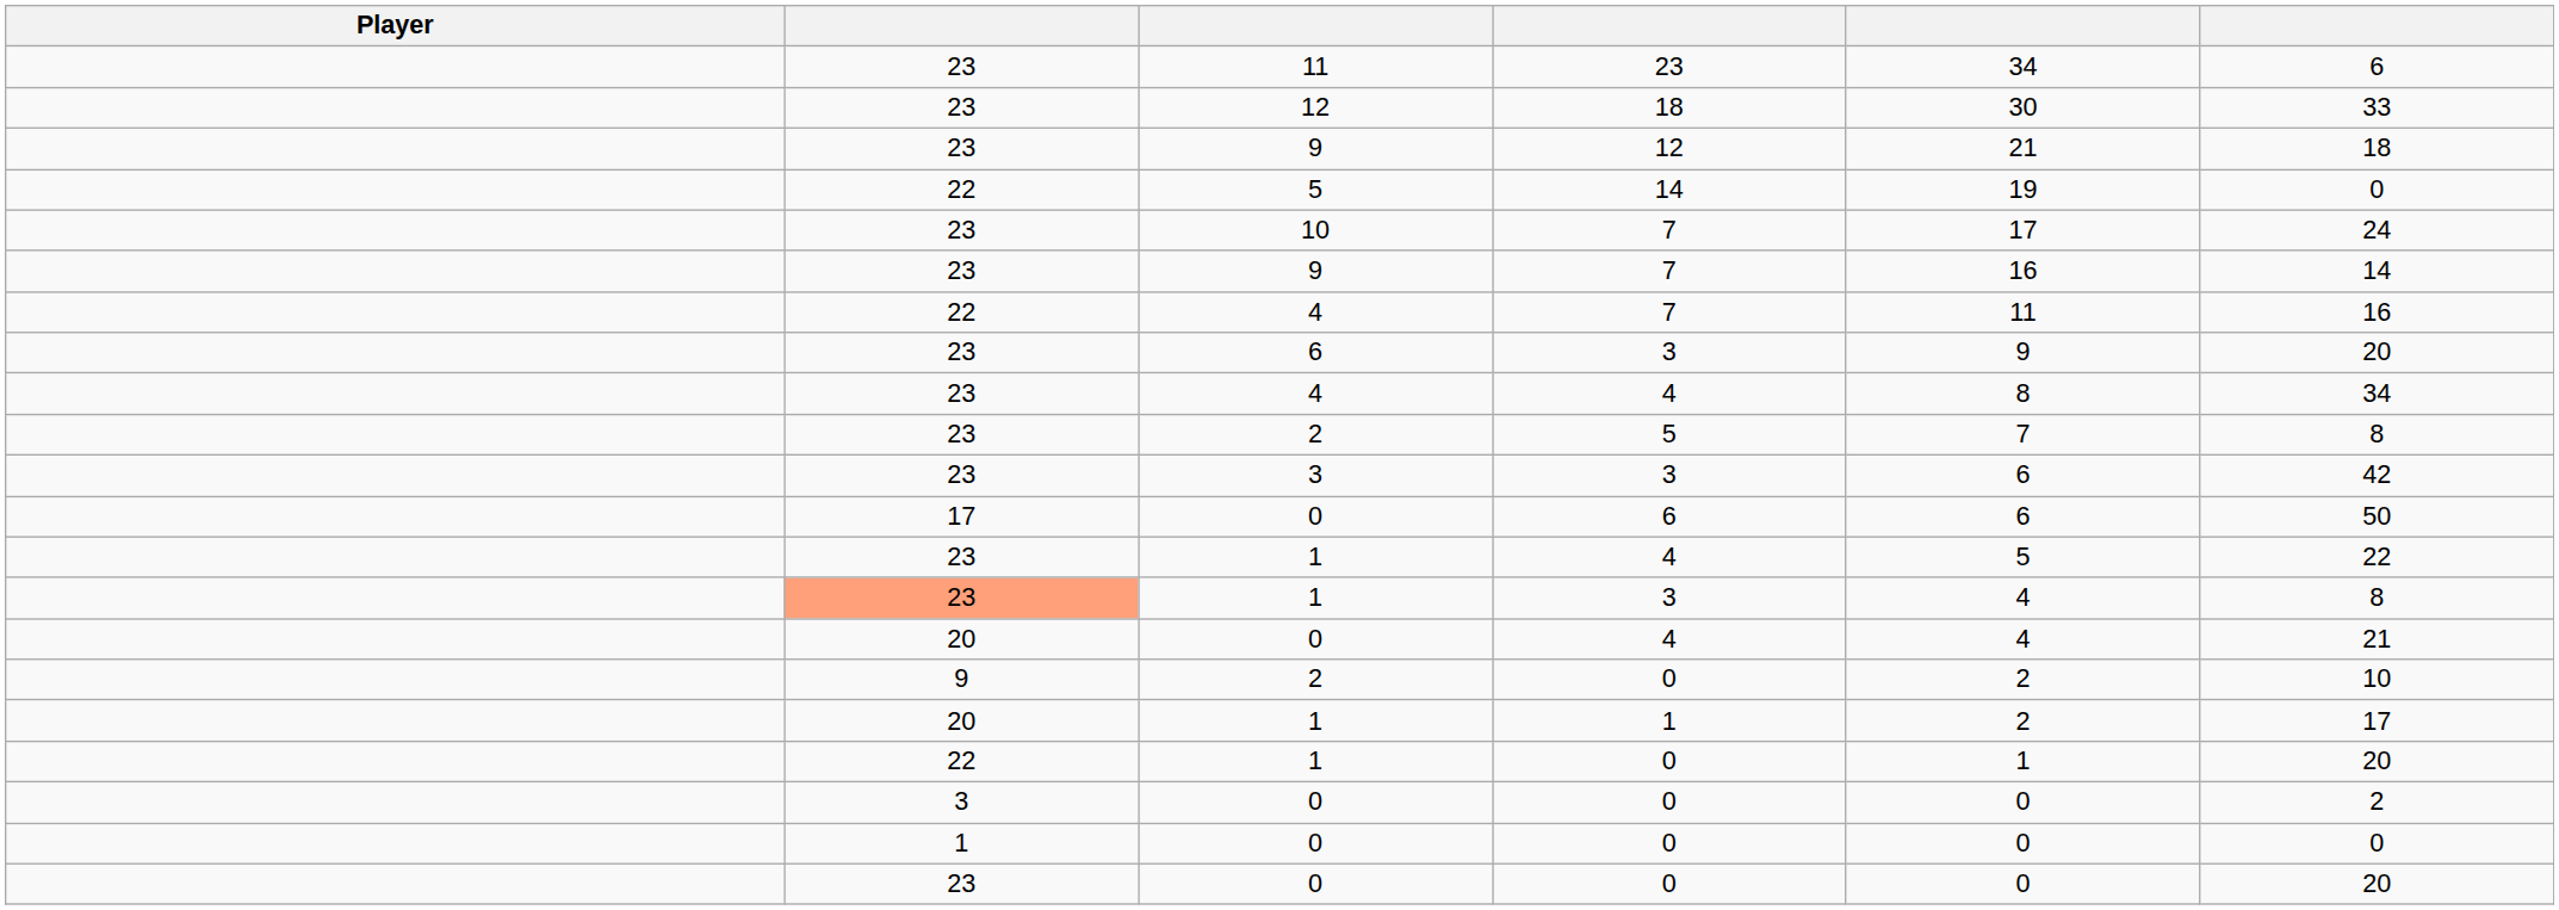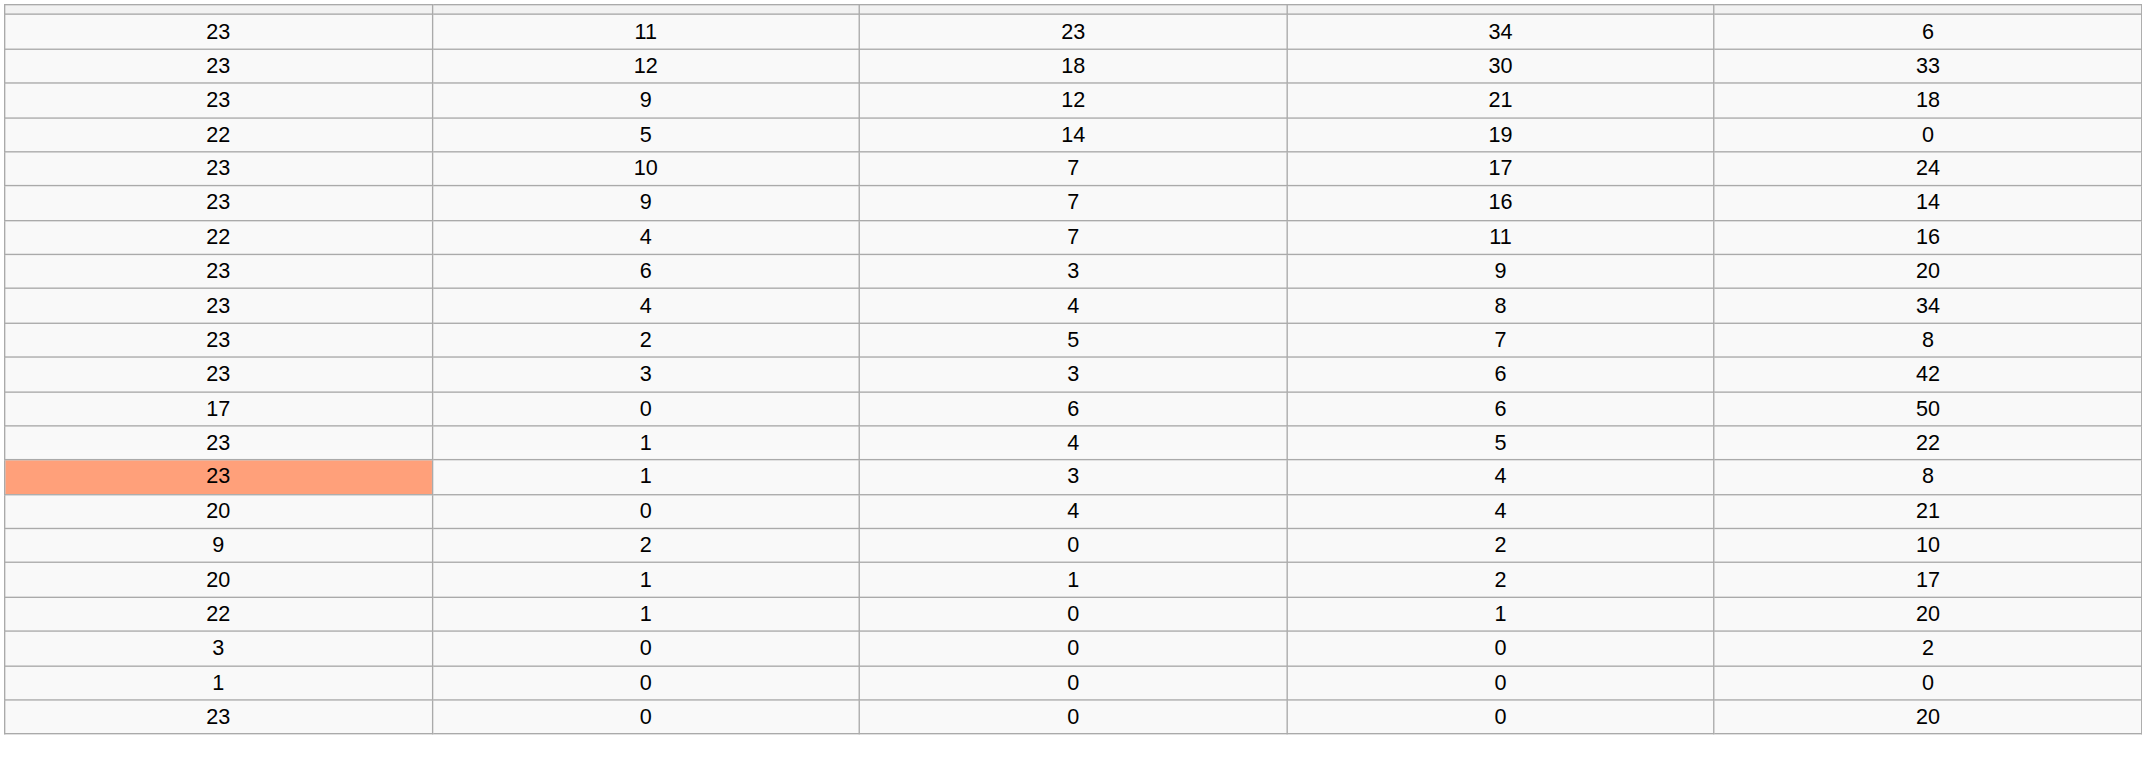 <table class="wikitable sortable" style="width:100%;">
 <tr align=center>
-<th>Player</th>
 <th></th>
 <th></th>
 <th></th>
 <th></th>
 <th></th>
 </tr>
 <tr align=center>
-<td></td>
 <td>23</td>
 <td>11</td>
 <td>23</td>
 <td>34</td>
 <td>6</td>
 </tr>
 <tr align=center>
-<td></td>
 <td>23</td>
 <td>12</td>
 <td>18</td>
 <td>30</td>
 <td>33</td>
 </tr>
 <tr align=center>
-<td></td>
 <td>23</td>
 <td>9</td>
 <td>12</td>
 <td>21</td>
 <td>18</td>
 </tr>
 <tr align=center>
-<td></td>
 <td>22</td>
 <td>5</td>
 <td>14</td>
 <td>19</td>
 <td>0</td>
 </tr>
 <tr align=center>
-<td></td>
 <td>23</td>
 <td>10</td>
 <td>7</td>
 <td>17</td>
 <td>24</td>
 </tr>
 <tr align=center>
-<td></td>
 <td>23</td>
 <td>9</td>
 <td>7</td>
 <td>16</td>
 <td>14</td>
 </tr>
 <tr align=center>
-<td></td>
 <td>22</td>
 <td>4</td>
 <td>7</td>
 <td>11</td>
 <td>16</td>
 </tr>
 <tr align=center>
-<td></td>
 <td>23</td>
 <td>6</td>
 <td>3</td>
 <td>9</td>
 <td>20</td>
 </tr>
 <tr align=center>
-<td></td>
 <td>23</td>
 <td>4</td>
 <td>4</td>
 <td>8</td>
 <td>34</td>
 </tr>
 <tr align=center>
-<td></td>
 <td>23</td>
 <td>2</td>
 <td>5</td>
 <td>7</td>
 <td>8</td>
 </tr>
 <tr align=center>
-<td></td>
 <td>23</td>
 <td>3</td>
 <td>3</td>
 <td>6</td>
 <td>42</td>
 </tr>
 <tr align=center>
-<td></td>
 <td>17</td>
 <td>0</td>
 <td>6</td>
 <td>6</td>
 <td>50</td>
 </tr>
 <tr align=center>
-<td></td>
 <td>23</td>
 <td>1</td>
 <td>4</td>
 <td>5</td>
 <td>22</td>
 </tr>
 <tr align=center>
-<td></td>
 <td style="background: lightsalmon;">23</td>
 <td>1</td>
 <td>3</td>
 <td>4</td>
 <td>8</td>
 </tr>
 <tr align=center>
-<td></td>
 <td>20</td>
 <td>0</td>
 <td>4</td>
 <td>4</td>
 <td>21</td>
 </tr>
 <tr align=center>
-<td></td>
 <td>9</td>
 <td>2</td>
 <td>0</td>
 <td>2</td>
 <td>10</td>
 </tr>
 <tr align=center>
-<td></td>
 <td>20</td>
 <td>1</td>
 <td>1</td>
 <td>2</td>
 <td>17</td>
 </tr>
 <tr align=center>
-<td></td>
 <td>22</td>
 <td>1</td>
 <td>0</td>
 <td>1</td>
 <td>20</td>
 </tr>
 <tr align=center>
-<td></td>
 <td>3</td>
 <td>0</td>
 <td>0</td>
 <td>0</td>
 <td>2</td>
 </tr>
 <tr align=center>
-<td></td>
 <td>1</td>
 <td>0</td>
 <td>0</td>
 <td>0</td>
 <td>0</td>
 </tr>
 <tr align=center>
-<td></td>
 <td>23</td>
 <td>0</td>
 <td>0</td>
 <td>0</td>
 <td>20</td>
 </tr>
 </table>
